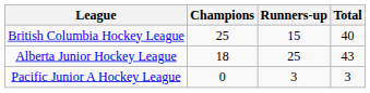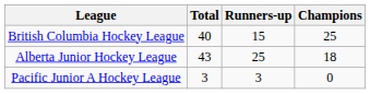 <table class="wikitable sortable">
 <tr>
 <th>League</th>
+<th>Total</th>
+<th>Runners-up</th>
 <th>Champions</th>
-<th>Runners-up</th>
-<th>Total</th>
 </tr>
 <tr style="text-align: center;">
 <td><a href='#'>British Columbia Hockey League</a></td>
+<td>40</td>
+<td>15</td>
 <td>25</td>
-<td>15</td>
-<td>40</td>
 </tr>
 <tr style="text-align: center;">
 <td><a href='#'>Alberta Junior Hockey League</a></td>
+<td>43</td>
+<td>25</td>
 <td>18</td>
-<td>25</td>
-<td>43</td>
 </tr>
 <tr style="text-align: center;">
 <td><a href='#'>Pacific Junior A Hockey League</a></td>
-<td>0</td>
 <td>3</td>
 <td>3</td>
+<td>0</td>
 </tr>
 </table>
